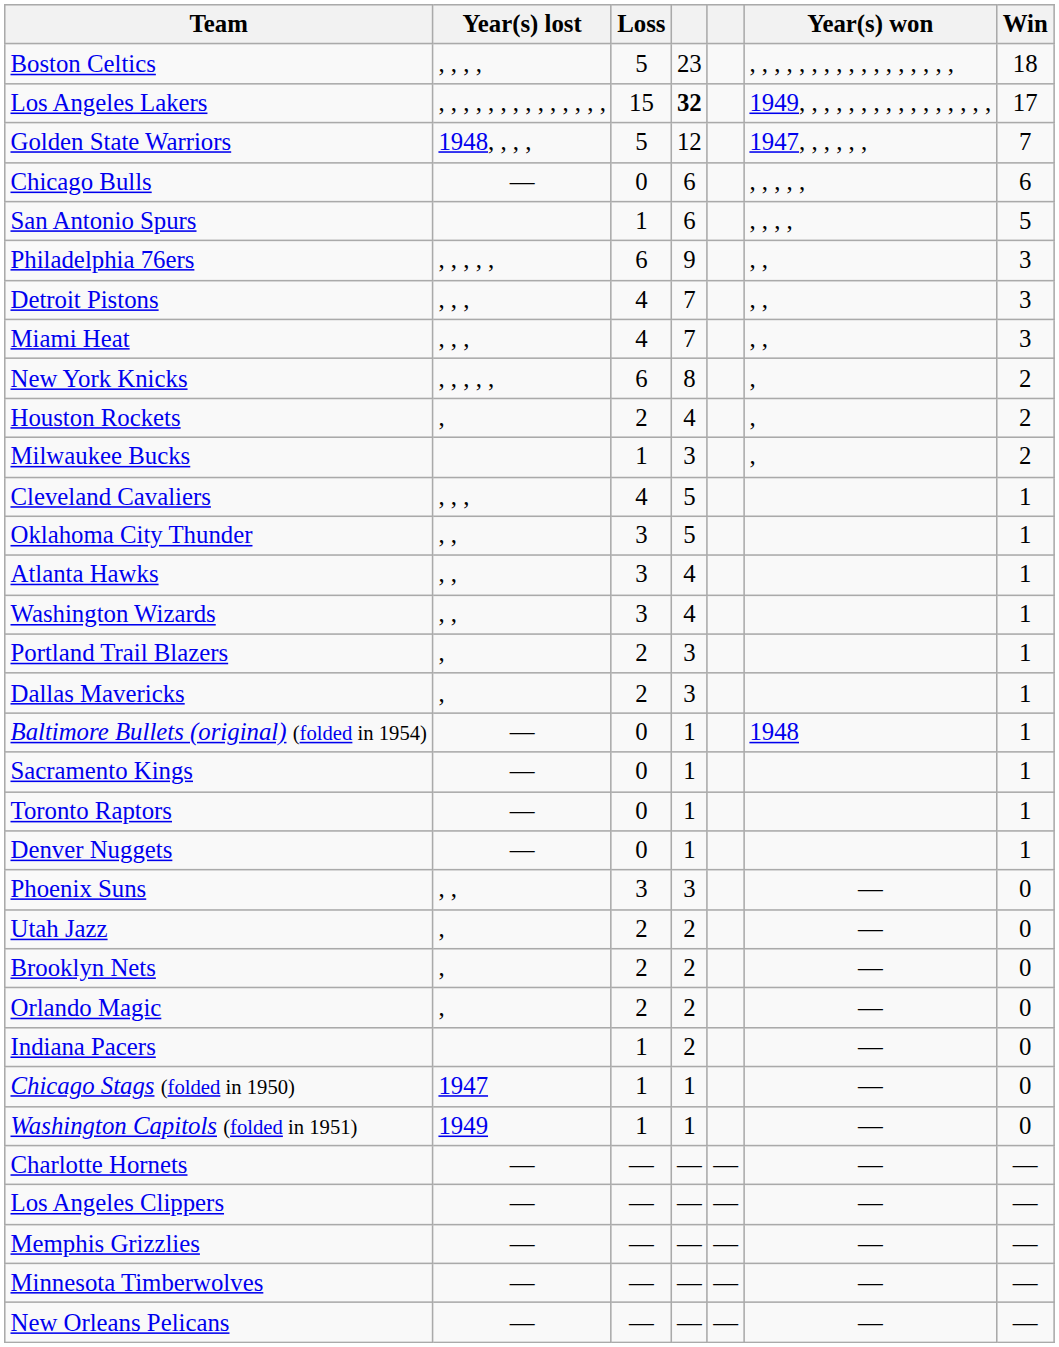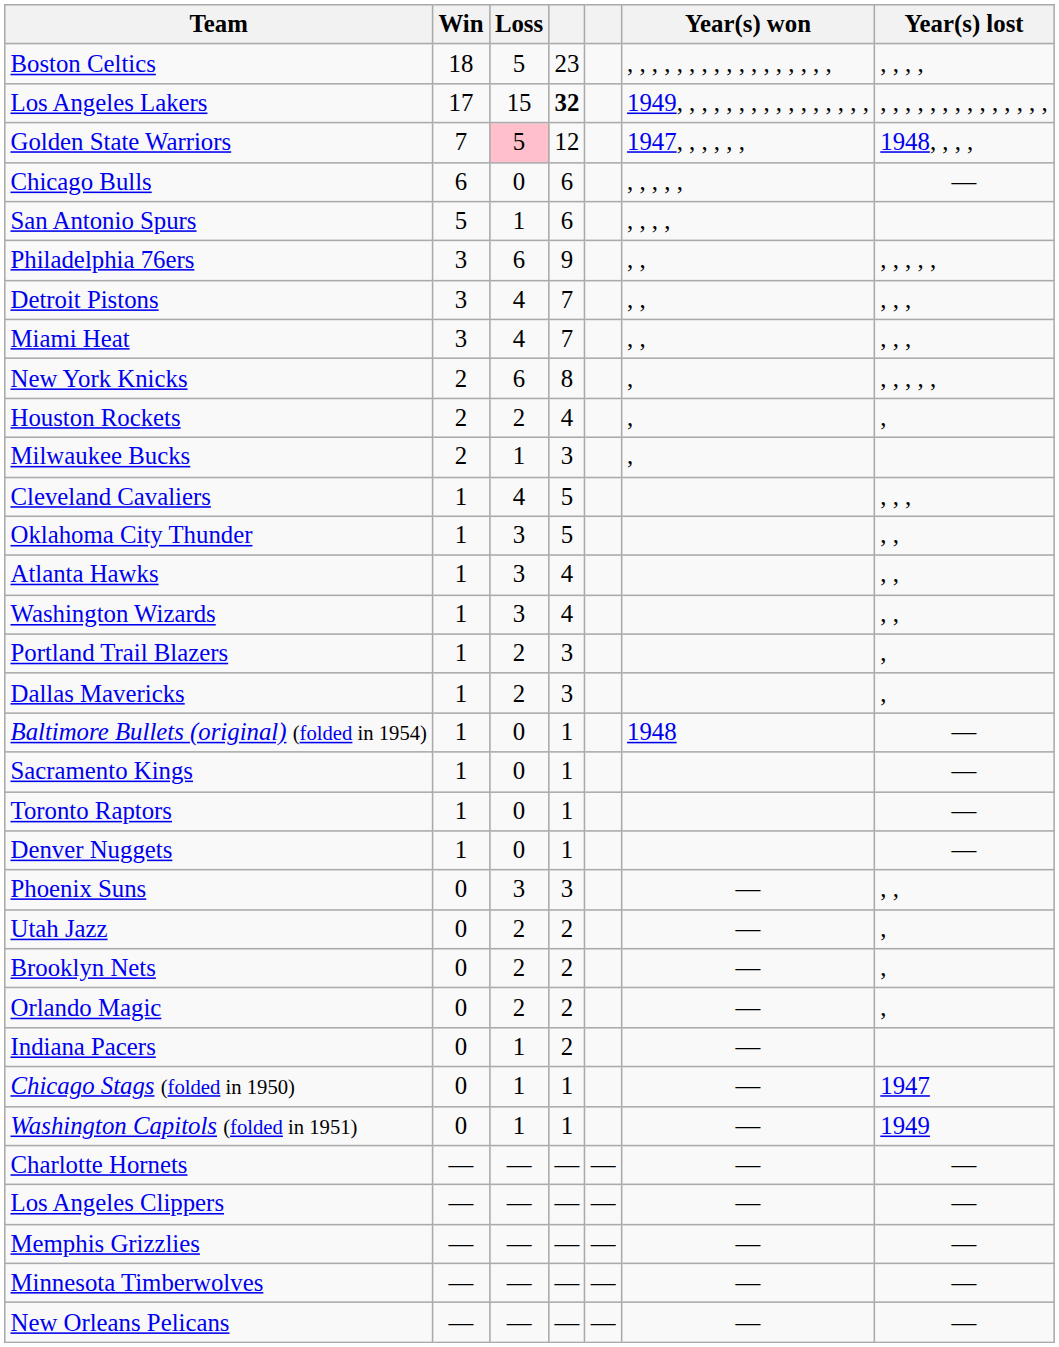 <table class="wikitable sortable" style="text-align:center; font-size:100%">
 <tr>
 <th>Team</th>
-<th>Year(s) lost</th>
+<th>Win</th>
 <th>Loss</th>
 <th data-sort-type="number"></th>
 <th></th>
 <th>Year(s) won</th>
-<th>Win</th>
+<th>Year(s) lost</th>
 </tr>
 <tr>
 <td style="text-align:left"><a href='#'>Boston Celtics</a></td>
-<td style="text-align:left">, , , , </td>
+<td>18</td>
 <td>5</td>
 <td>23</td>
 <td></td>
 <td style="text-align:left">, , , , , , , , , , , , , , , , , </td>
-<td>18</td>
+<td style="text-align:left">, , , , </td>
 </tr>
 <tr>
 <td style="text-align:left"><a href='#'>Los Angeles Lakers</a></td>
-<td style="text-align:left">, , , , , , , , , , , , , , </td>
+<td>17</td>
 <td>15</td>
 <td><strong>32</strong></td>
 <td></td>
 <td style="text-align:left"><a href='#'>1949</a>, , , , , , , , , , , , , , , , </td>
-<td>17</td>
+<td style="text-align:left">, , , , , , , , , , , , , , </td>
 </tr>
 <tr>
 <td style="text-align:left"><a href='#'>Golden State Warriors</a></td>
-<td style="text-align:left"><a href='#'>1948</a>, , , , </td>
-<td>5</td>
+<td>7</td>
+<td style="background: pink;">5</td>
 <td>12</td>
 <td></td>
 <td style="text-align:left"><a href='#'>1947</a>, , , , , , </td>
-<td>7</td>
+<td style="text-align:left"><a href='#'>1948</a>, , , , </td>
 </tr>
 <tr>
 <td style="text-align:left"><a href='#'>Chicago Bulls</a></td>
-<td>—</td>
+<td>6</td>
 <td>0</td>
 <td>6</td>
 <td></td>
 <td style="text-align:left">, , , , , </td>
-<td>6</td>
+<td>—</td>
 </tr>
 <tr>
 <td style="text-align:left"><a href='#'>San Antonio Spurs</a></td>
-<td style="text-align:left"></td>
+<td>5</td>
 <td>1</td>
 <td>6</td>
 <td></td>
 <td style="text-align:left">, , , , </td>
-<td>5</td>
+<td style="text-align:left"></td>
 </tr>
 <tr>
 <td style="text-align:left"><a href='#'>Philadelphia 76ers</a></td>
-<td style="text-align:left">, , , , , </td>
+<td>3</td>
 <td>6</td>
 <td>9</td>
 <td></td>
 <td style="text-align:left">, , </td>
-<td>3</td>
+<td style="text-align:left">, , , , , </td>
 </tr>
 <tr>
 <td style="text-align:left"><a href='#'>Detroit Pistons</a></td>
-<td style="text-align:left">, , , </td>
+<td>3</td>
 <td>4</td>
 <td>7</td>
 <td></td>
 <td style="text-align:left">, , </td>
-<td>3</td>
+<td style="text-align:left">, , , </td>
 </tr>
 <tr>
 <td style="text-align:left"><a href='#'>Miami Heat</a></td>
-<td style="text-align:left">, , , </td>
+<td>3</td>
 <td>4</td>
 <td>7</td>
 <td></td>
 <td style="text-align:left">, , </td>
-<td>3</td>
+<td style="text-align:left">, , , </td>
 </tr>
 <tr>
 <td style="text-align:left"><a href='#'>New York Knicks</a></td>
-<td style="text-align:left">, , , , , </td>
+<td>2</td>
 <td>6</td>
 <td>8</td>
 <td></td>
 <td style="text-align:left">, </td>
-<td>2</td>
+<td style="text-align:left">, , , , , </td>
 </tr>
 <tr>
 <td style="text-align:left"><a href='#'>Houston Rockets</a></td>
-<td style="text-align:left">, </td>
+<td>2</td>
 <td>2</td>
 <td>4</td>
 <td></td>
 <td style="text-align:left">, </td>
-<td>2</td>
+<td style="text-align:left">, </td>
 </tr>
 <tr>
 <td style="text-align:left"><a href='#'>Milwaukee Bucks</a></td>
-<td style="text-align:left"></td>
+<td>2</td>
 <td>1</td>
 <td>3</td>
 <td></td>
 <td style="text-align:left">, </td>
-<td>2</td>
+<td style="text-align:left"></td>
 </tr>
 <tr>
 <td style="text-align:left"><a href='#'>Cleveland Cavaliers</a></td>
-<td style="text-align:left">, , , </td>
+<td>1</td>
 <td>4</td>
 <td>5</td>
 <td></td>
 <td style="text-align:left"></td>
-<td>1</td>
+<td style="text-align:left">, , , </td>
 </tr>
 <tr>
 <td style="text-align:left"><a href='#'>Oklahoma City Thunder</a></td>
-<td style="text-align:left">, , </td>
+<td>1</td>
 <td>3</td>
 <td>5</td>
 <td></td>
 <td style="text-align:left"></td>
-<td>1</td>
+<td style="text-align:left">, , </td>
 </tr>
 <tr>
 <td style="text-align:left"><a href='#'>Atlanta Hawks</a></td>
-<td style="text-align:left">, , </td>
+<td>1</td>
 <td>3</td>
 <td>4</td>
 <td></td>
 <td style="text-align:left"></td>
-<td>1</td>
+<td style="text-align:left">, , </td>
 </tr>
 <tr>
 <td style="text-align:left"><a href='#'>Washington Wizards</a></td>
-<td style="text-align:left">, , </td>
+<td>1</td>
 <td>3</td>
 <td>4</td>
 <td></td>
 <td style="text-align:left"></td>
-<td>1</td>
+<td style="text-align:left">, , </td>
 </tr>
 <tr>
 <td style="text-align:left"><a href='#'>Portland Trail Blazers</a></td>
-<td style="text-align:left">, </td>
+<td>1</td>
 <td>2</td>
 <td>3</td>
 <td></td>
 <td style="text-align:left"></td>
-<td>1</td>
+<td style="text-align:left">, </td>
 </tr>
 <tr>
 <td style="text-align:left"><a href='#'>Dallas Mavericks</a></td>
-<td style="text-align:left">, </td>
+<td>1</td>
 <td>2</td>
 <td>3</td>
 <td></td>
 <td style="text-align:left"></td>
-<td>1</td>
+<td style="text-align:left">, </td>
 </tr>
 <tr>
 <td style="text-align:left"><em><a href='#'>Baltimore Bullets (original)</a></em> <small>(<a href='#'>folded</a> in 1954)</small></td>
-<td>—</td>
+<td>1</td>
 <td>0</td>
 <td>1</td>
 <td></td>
 <td style="text-align:left"><a href='#'>1948</a></td>
-<td>1</td>
+<td>—</td>
 </tr>
 <tr>
 <td style="text-align:left"><a href='#'>Sacramento Kings</a></td>
-<td>—</td>
+<td>1</td>
 <td>0</td>
 <td>1</td>
 <td></td>
 <td style="text-align:left"></td>
-<td>1</td>
+<td>—</td>
 </tr>
 <tr>
 <td style="text-align:left"><a href='#'>Toronto Raptors</a></td>
-<td>—</td>
+<td>1</td>
 <td>0</td>
 <td>1</td>
 <td></td>
 <td style="text-align:left"></td>
-<td>1</td>
+<td>—</td>
 </tr>
 <tr>
 <td style="text-align:left"><a href='#'>Denver Nuggets</a></td>
-<td>—</td>
+<td>1</td>
 <td>0</td>
 <td>1</td>
 <td></td>
 <td style="text-align:left"></td>
-<td>1</td>
+<td>—</td>
 </tr>
 <tr>
 <td style="text-align:left"><a href='#'>Phoenix Suns</a></td>
-<td style="text-align:left">, , </td>
+<td>0</td>
 <td>3</td>
 <td>3</td>
 <td></td>
 <td>—</td>
-<td>0</td>
+<td style="text-align:left">, , </td>
 </tr>
 <tr>
 <td style="text-align:left"><a href='#'>Utah Jazz</a></td>
-<td style="text-align:left">, </td>
+<td>0</td>
 <td>2</td>
 <td>2</td>
 <td></td>
 <td>—</td>
-<td>0</td>
+<td style="text-align:left">, </td>
 </tr>
 <tr>
 <td style="text-align:left"><a href='#'>Brooklyn Nets</a></td>
-<td style="text-align:left">, </td>
+<td>0</td>
 <td>2</td>
 <td>2</td>
 <td></td>
 <td>—</td>
-<td>0</td>
+<td style="text-align:left">, </td>
 </tr>
 <tr>
 <td style="text-align:left"><a href='#'>Orlando Magic</a></td>
-<td style="text-align:left">, </td>
+<td>0</td>
 <td>2</td>
 <td>2</td>
 <td></td>
 <td>—</td>
-<td>0</td>
+<td style="text-align:left">, </td>
 </tr>
 <tr>
 <td style="text-align:left"><a href='#'>Indiana Pacers</a></td>
-<td style="text-align:left"></td>
+<td>0</td>
 <td>1</td>
 <td>2</td>
 <td></td>
 <td>—</td>
-<td>0</td>
+<td style="text-align:left"></td>
 </tr>
 <tr>
 <td style="text-align:left"><em><a href='#'>Chicago Stags</a></em> <small>(<a href='#'>folded</a> in 1950)</small></td>
-<td style="text-align:left"><a href='#'>1947</a></td>
+<td>0</td>
 <td>1</td>
 <td>1</td>
 <td></td>
 <td>—</td>
-<td>0</td>
+<td style="text-align:left"><a href='#'>1947</a></td>
 </tr>
 <tr>
 <td style="text-align:left"><em><a href='#'>Washington Capitols</a></em> <small>(<a href='#'>folded</a> in 1951)</small></td>
-<td style="text-align:left"><a href='#'>1949</a></td>
+<td>0</td>
 <td>1</td>
 <td>1</td>
 <td></td>
 <td>—</td>
-<td>0</td>
+<td style="text-align:left"><a href='#'>1949</a></td>
 </tr>
 <tr>
 <td style="text-align:left"><a href='#'>Charlotte Hornets</a></td>
 <td>—</td>
 <td>—</td>
 <td>—</td>
 <td>—</td>
 <td>—</td>
 <td>—</td>
 </tr>
 <tr>
 <td style="text-align:left"><a href='#'>Los Angeles Clippers</a></td>
 <td>—</td>
 <td>—</td>
 <td>—</td>
 <td>—</td>
 <td>—</td>
 <td>—</td>
 </tr>
 <tr>
 <td style="text-align:left"><a href='#'>Memphis Grizzlies</a></td>
 <td>—</td>
 <td>—</td>
 <td>—</td>
 <td>—</td>
 <td>—</td>
 <td>—</td>
 </tr>
 <tr>
 <td style="text-align:left"><a href='#'>Minnesota Timberwolves</a></td>
 <td>—</td>
 <td>—</td>
 <td>—</td>
 <td>—</td>
 <td>—</td>
 <td>—</td>
 </tr>
 <tr>
 <td style="text-align:left"><a href='#'>New Orleans Pelicans</a></td>
 <td>—</td>
 <td>—</td>
 <td>—</td>
 <td>—</td>
 <td>—</td>
 <td>—</td>
 </tr>
 </table>
